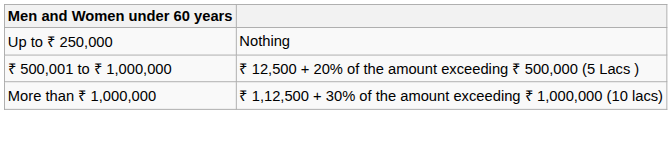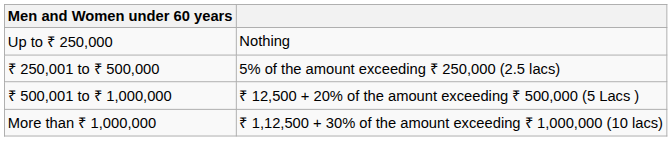 <table class="wikitable">
 <tr>
 <th>Men and Women under 60 years</th>
 <th></th>
 </tr>
 <tr>
 <td>Up to ₹ 250,000</td>
 <td>Nothing</td>
 </tr>
 <tr>
+<td>₹ 250,001 to ₹ 500,000</td>
+<td>5% of the amount exceeding ₹ 250,000 (2.5 lacs)</td>
+</tr>
+<tr>
 <td>₹ 500,001 to ₹ 1,000,000</td>
 <td>₹ 12,500 + 20% of the amount exceeding ₹ 500,000 (5 Lacs )</td>
 </tr>
 <tr>
 <td>More than ₹ 1,000,000</td>
 <td>₹ 1,12,500 + 30% of the amount exceeding ₹ 1,000,000 (10 lacs)</td>
 </tr>
 </table>
